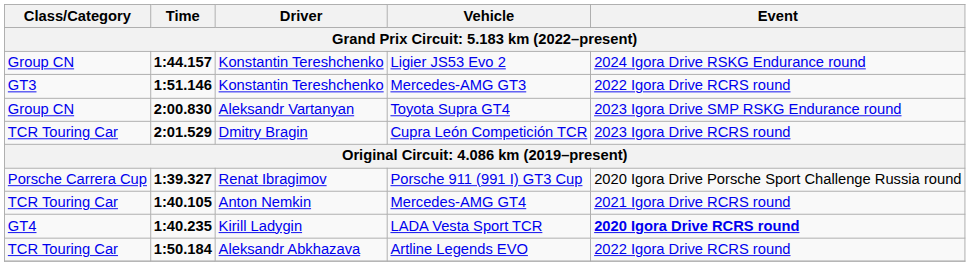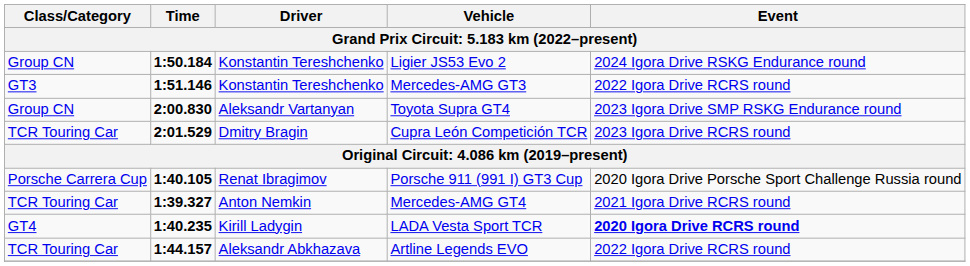 <table class="wikitable">
 <tr>
 <th>Class/Category</th>
 <th>Time</th>
 <th>Driver</th>
 <th>Vehicle</th>
 <th>Event</th>
 </tr>
 <tr>
 <th colspan=5>Grand Prix Circuit: 5.183 km (2022–present)</th>
 </tr>
 <tr>
 <td><a href='#'>Group CN</a></td>
-<td><strong>1:44.157</strong></td>
+<td><strong>1:50.184</strong></td>
 <td><a href='#'>Konstantin Tereshchenko</a></td>
 <td><a href='#'>Ligier JS53 Evo 2</a></td>
 <td><a href='#'>2024 Igora Drive RSKG Endurance round</a></td>
 </tr>
 <tr>
 <td><a href='#'>GT3</a></td>
 <td><strong>1:51.146</strong></td>
 <td><a href='#'>Konstantin Tereshchenko</a></td>
 <td><a href='#'>Mercedes-AMG GT3</a></td>
 <td><a href='#'>2022 Igora Drive RCRS round</a></td>
 </tr>
 <tr>
 <td><a href='#'>Group CN</a></td>
 <td><strong>2:00.830</strong></td>
 <td><a href='#'>Aleksandr Vartanyan</a></td>
 <td><a href='#'>Toyota Supra GT4</a></td>
 <td><a href='#'>2023 Igora Drive SMP RSKG Endurance round</a></td>
 </tr>
 <tr>
 <td><a href='#'>TCR Touring Car</a></td>
 <td><strong>2:01.529</strong></td>
 <td><a href='#'>Dmitry Bragin</a></td>
 <td><a href='#'>Cupra León Competición TCR</a></td>
 <td><a href='#'>2023 Igora Drive RCRS round</a></td>
 </tr>
 <tr>
 <th colspan=5>Original Circuit: 4.086 km (2019–present)</th>
 </tr>
 <tr>
 <td><a href='#'>Porsche Carrera Cup</a></td>
-<td><strong>1:39.327</strong></td>
+<td><strong>1:40.105</strong></td>
 <td><a href='#'>Renat Ibragimov</a></td>
 <td><a href='#'>Porsche 911 (991 I) GT3 Cup</a></td>
 <td>2020 Igora Drive Porsche Sport Challenge Russia round</td>
 </tr>
 <tr>
 <td><a href='#'>TCR Touring Car</a></td>
-<td><strong>1:40.105</strong></td>
+<td><strong>1:39.327</strong></td>
 <td><a href='#'>Anton Nemkin</a></td>
 <td><a href='#'>Mercedes-AMG GT4</a></td>
 <td><a href='#'>2021 Igora Drive RCRS round</a></td>
 </tr>
 <tr>
 <td><a href='#'>GT4</a></td>
 <td><strong>1:40.235</strong></td>
 <td><a href='#'>Kirill Ladygin</a></td>
 <td><a href='#'>LADA Vesta Sport TCR</a></td>
 <td><strong><a href='#'>2020 Igora Drive RCRS round</a></strong></td>
 </tr>
 <tr>
 <td><a href='#'>TCR Touring Car</a></td>
-<td><strong>1:50.184</strong></td>
+<td><strong>1:44.157</strong></td>
 <td><a href='#'>Aleksandr Abkhazava</a></td>
 <td><a href='#'>Artline Legends EVO</a></td>
 <td><a href='#'>2022 Igora Drive RCRS round</a></td>
 </tr>
 <tr>
 </tr>
 </table>
